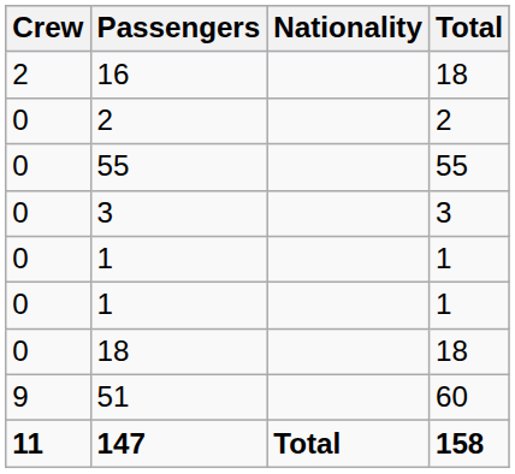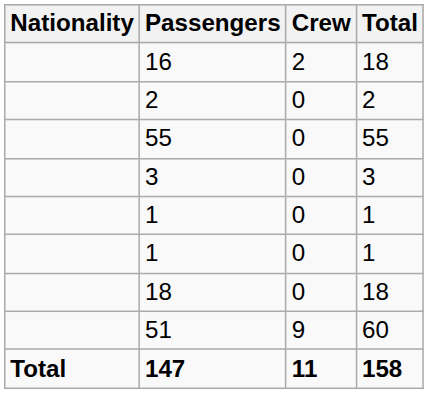 <table class="wikitable sortable">
 <tr style="background:#ccf;">
+<th>Nationality</th>
+<th>Passengers</th>
 <th>Crew</th>
-<th>Passengers</th>
-<th>Nationality</th>
 <th>Total</th>
 </tr>
 <tr valign=top>
+<td></td>
+<td>16</td>
 <td>2</td>
-<td>16</td>
-<td></td>
 <td>18</td>
 </tr>
 <tr valign=top>
+<td></td>
+<td>2</td>
 <td>0</td>
-<td>2</td>
-<td></td>
 <td>2</td>
 </tr>
 <tr valign=top>
+<td></td>
+<td>55</td>
 <td>0</td>
-<td>55</td>
-<td></td>
 <td>55</td>
 </tr>
 <tr valign=top>
+<td></td>
+<td>3</td>
 <td>0</td>
-<td>3</td>
-<td></td>
 <td>3</td>
 </tr>
 <tr valign=top>
+<td></td>
+<td>1</td>
 <td>0</td>
-<td>1</td>
-<td></td>
 <td>1</td>
 </tr>
 <tr valign=top>
+<td></td>
+<td>1</td>
 <td>0</td>
-<td>1</td>
-<td></td>
 <td>1</td>
 </tr>
 <tr valign=top>
+<td></td>
+<td>18</td>
 <td>0</td>
-<td>18</td>
-<td></td>
 <td>18</td>
 </tr>
 <tr valign=top>
+<td></td>
+<td>51</td>
 <td>9</td>
-<td>51</td>
-<td></td>
 <td>60</td>
 </tr>
 <tr valign=top>
+<td><strong>Total</strong></td>
+<td><strong>147</strong></td>
 <td><strong>11</strong></td>
-<td><strong>147</strong></td>
-<td><strong>Total</strong></td>
 <td><strong>158</strong></td>
 </tr>
 </table>
